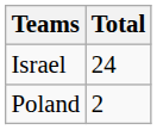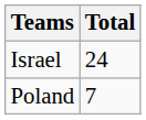 <table class="wikitable">
 <tr>
 <th>Teams</th>
 <th>Total</th>
 </tr>
 <tr>
 <td>Israel</td>
 <td>24</td>
 </tr>
 <tr>
 <td>Poland</td>
-<td>2</td>
+<td>7</td>
 </tr>
 </table>
